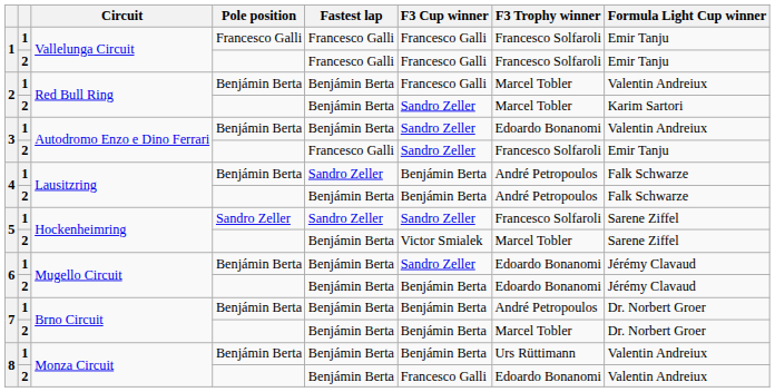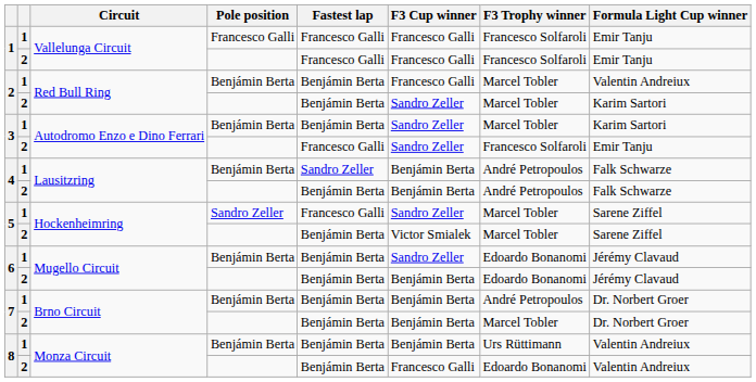 <table class="wikitable" style="font-size: 85%">
 <tr>
 <th></th>
 <th></th>
 <th>Circuit</th>
 <th>Pole position</th>
 <th>Fastest lap</th>
 <th>F3 Cup winner</th>
 <th>F3 Trophy winner</th>
 <th>Formula Light Cup winner</th>
 </tr>
 <tr>
 <th rowspan="2">1</th>
 <th>1</th>
 <td rowspan="2"> <a href='#'>Vallelunga Circuit</a></td>
 <td> Francesco Galli</td>
 <td> Francesco Galli</td>
 <td> Francesco Galli</td>
 <td> Francesco Solfaroli</td>
 <td> Emir Tanju</td>
 </tr>
 <tr>
 <th>2</th>
 <td></td>
 <td> Francesco Galli</td>
 <td> Francesco Galli</td>
 <td> Francesco Solfaroli</td>
 <td> Emir Tanju</td>
 </tr>
 <tr>
 <th rowspan="2">2</th>
 <th>1</th>
 <td rowspan="2"> <a href='#'>Red Bull Ring</a></td>
 <td> Benjámin Berta</td>
 <td> Benjámin Berta</td>
 <td> Francesco Galli</td>
 <td> Marcel Tobler</td>
 <td> Valentin Andreiux</td>
 </tr>
 <tr>
 <th>2</th>
 <td></td>
 <td> Benjámin Berta</td>
 <td> <a href='#'>Sandro Zeller</a></td>
 <td> Marcel Tobler</td>
 <td> Karim Sartori</td>
 </tr>
 <tr>
 <th rowspan="2">3</th>
 <th>1</th>
 <td rowspan="2"> <a href='#'>Autodromo Enzo e Dino Ferrari</a></td>
 <td> Benjámin Berta</td>
 <td> Benjámin Berta</td>
 <td> <a href='#'>Sandro Zeller</a></td>
-<td> Edoardo Bonanomi</td>
-<td> Valentin Andreiux</td>
+<td> Marcel Tobler</td>
+<td> Karim Sartori</td>
 </tr>
 <tr>
 <th>2</th>
 <td></td>
 <td> Francesco Galli</td>
 <td> <a href='#'>Sandro Zeller</a></td>
 <td> Francesco Solfaroli</td>
 <td> Emir Tanju</td>
 </tr>
 <tr>
 <th rowspan="2">4</th>
 <th>1</th>
 <td rowspan="2"> <a href='#'>Lausitzring</a></td>
 <td> Benjámin Berta</td>
 <td> <a href='#'>Sandro Zeller</a></td>
 <td> Benjámin Berta</td>
 <td> André Petropoulos</td>
 <td> Falk Schwarze</td>
 </tr>
 <tr>
 <th>2</th>
 <td></td>
 <td> Benjámin Berta</td>
 <td> Benjámin Berta</td>
 <td> André Petropoulos</td>
 <td> Falk Schwarze</td>
 </tr>
 <tr>
 <th rowspan="2">5</th>
 <th>1</th>
 <td rowspan="2"> <a href='#'>Hockenheimring</a></td>
 <td> <a href='#'>Sandro Zeller</a></td>
+<td> Francesco Galli</td>
 <td> <a href='#'>Sandro Zeller</a></td>
-<td> <a href='#'>Sandro Zeller</a></td>
-<td> Francesco Solfaroli</td>
+<td> Marcel Tobler</td>
 <td> Sarene Ziffel</td>
 </tr>
 <tr>
 <th>2</th>
 <td></td>
 <td> Benjámin Berta</td>
 <td> Victor Smialek</td>
 <td> Marcel Tobler</td>
 <td> Sarene Ziffel</td>
 </tr>
 <tr>
 <th rowspan="2">6</th>
 <th>1</th>
 <td rowspan="2"> <a href='#'>Mugello Circuit</a></td>
 <td> Benjámin Berta</td>
 <td> Benjámin Berta</td>
 <td> <a href='#'>Sandro Zeller</a></td>
 <td> Edoardo Bonanomi</td>
 <td> Jérémy Clavaud</td>
 </tr>
 <tr>
 <th>2</th>
 <td></td>
 <td> Benjámin Berta</td>
 <td> Benjámin Berta</td>
 <td> Edoardo Bonanomi</td>
 <td> Jérémy Clavaud</td>
 </tr>
 <tr>
 <th rowspan="2">7</th>
 <th>1</th>
 <td rowspan="2"> <a href='#'>Brno Circuit</a></td>
 <td> Benjámin Berta</td>
 <td> Benjámin Berta</td>
 <td> Benjámin Berta</td>
 <td> André Petropoulos</td>
 <td> Dr. Norbert Groer</td>
 </tr>
 <tr>
 <th>2</th>
 <td></td>
 <td> Benjámin Berta</td>
 <td> Benjámin Berta</td>
 <td> Marcel Tobler</td>
 <td> Dr. Norbert Groer</td>
 </tr>
 <tr>
 <th rowspan="2">8</th>
 <th>1</th>
 <td rowspan="2"> <a href='#'>Monza Circuit</a></td>
 <td> Benjámin Berta</td>
 <td> Benjámin Berta</td>
 <td> Benjámin Berta</td>
 <td> Urs Rüttimann</td>
 <td> Valentin Andreiux</td>
 </tr>
 <tr>
 <th>2</th>
 <td></td>
 <td> Benjámin Berta</td>
 <td> Francesco Galli</td>
 <td> Edoardo Bonanomi</td>
 <td> Valentin Andreiux</td>
 </tr>
 </table>
